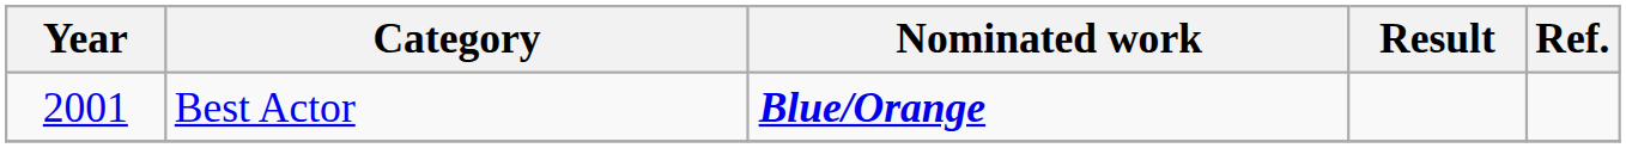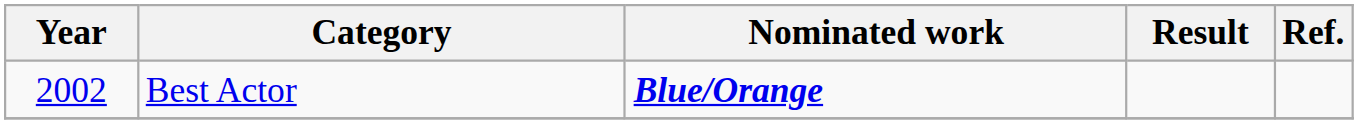 <table class=wikitable>
 <tr>
 <th scope="col" style="width:5em;">Year</th>
 <th scope="col" style="width:26em;">Category</th>
 <th scope="col" style="width:25em;">Nominated work</th>
 <th scope="col" style="width:5em;">Result</th>
 <th>Ref.</th>
 </tr>
 <tr>
-<td style="text-align:center;"><a href='#'>2001</a></td>
+<td style="text-align:center;"><a href='#'>2002</a></td>
 <td><a href='#'>Best Actor</a></td>
 <td><strong><em><a href='#'>Blue/Orange</a></em></strong></td>
 <td></td>
 <td></td>
 </tr>
 <tr>
 </tr>
 </table>
